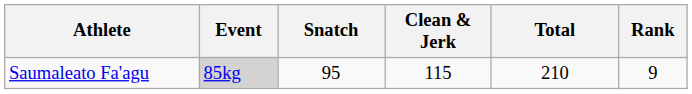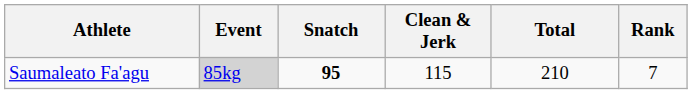 <table class="wikitable" width="60%" style="text-align:center; font-size:90%">
 <tr>
 <th width="20%">Athlete</th>
 <th width="8%">Event</th>
 <th width="11%">Snatch</th>
 <th width="11%">Clean & Jerk</th>
 <th width="13%">Total</th>
 <th width="6%">Rank</th>
 </tr>
 <tr>
 <td align="left"><a href='#'>Saumaleato Fa'agu</a></td>
 <td align="left" style="background: lightgrey;"><a href='#'>85kg</a></td>
-<td align=center>95</td>
+<td align=center><strong>95</strong></td>
 <td align=center>115</td>
 <td align=center>210</td>
-<td align=center>9</td>
+<td align=center>7</td>
 </tr>
 </table>
